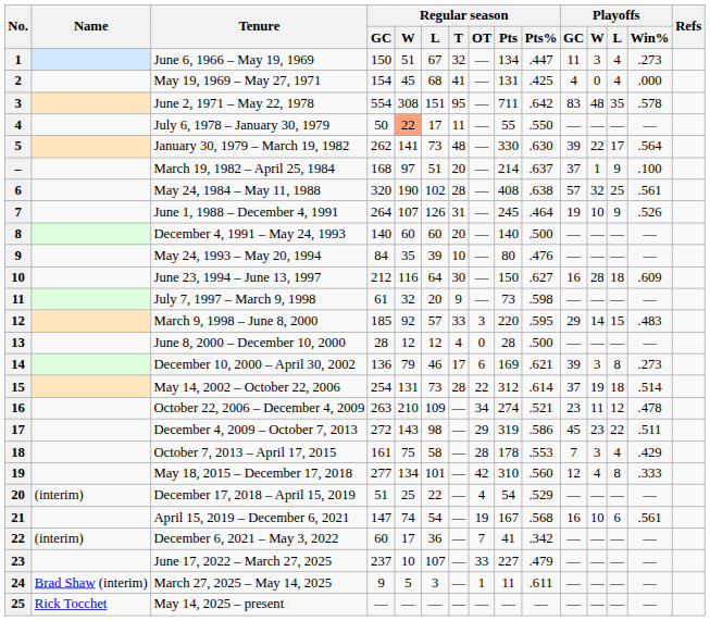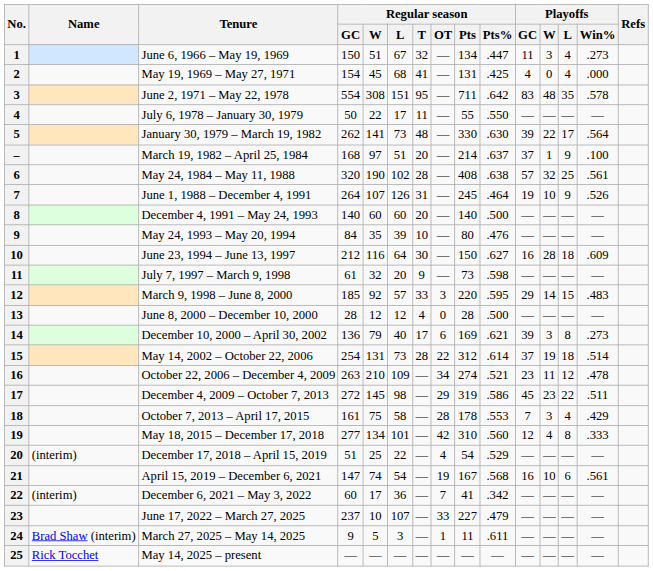 <table class="wikitable plainrowheaders" style="text-align:center;">
 <tr>
 <th scope="col" rowspan="2">No.</th>
 <th scope="col" rowspan="2">Name</th>
 <th scope="col" rowspan="2">Tenure</th>
 <th scope=colgroup colspan=7>Regular season</th>
 <th scope=colgroup colspan=4>Playoffs</th>
 <th scope="col" rowspan="2">Refs</th>
 </tr>
 <tr>
 <th scope="col">GC</th>
 <th scope="col">W</th>
 <th scope="col">L</th>
 <th scope="col">T</th>
 <th scope="col">OT</th>
 <th scope="col">Pts</th>
 <th scope="col">Pts%</th>
 <th scope="col">GC</th>
 <th scope="col">W</th>
 <th scope="col">L</th>
 <th scope="col">Win%</th>
 </tr>
 <tr>
 <th scope="row">1</th>
 <td style="background:#D0E7FF" align="left"></td>
 <td align="left">June 6, 1966 – May 19, 1969</td>
 <td>150</td>
 <td>51</td>
 <td>67</td>
 <td>32</td>
 <td>—</td>
 <td>134</td>
 <td>.447</td>
 <td>11</td>
 <td>3</td>
 <td>4</td>
 <td>.273</td>
 <td></td>
 </tr>
 <tr>
 <th scope="row">2</th>
 <td align="left"></td>
 <td align="left">May 19, 1969 – May 27, 1971</td>
 <td>154</td>
 <td>45</td>
 <td>68</td>
 <td>41</td>
 <td>—</td>
 <td>131</td>
 <td>.425</td>
 <td>4</td>
 <td>0</td>
 <td>4</td>
 <td>.000</td>
 <td></td>
 </tr>
 <tr>
 <th scope="row">3</th>
 <td style="background:#FFE6BD" align="left"></td>
 <td align="left">June 2, 1971 – May 22, 1978</td>
 <td>554</td>
 <td>308</td>
 <td>151</td>
 <td>95</td>
 <td>—</td>
 <td>711</td>
 <td>.642</td>
 <td>83</td>
 <td>48</td>
 <td>35</td>
 <td>.578</td>
 <td></td>
 </tr>
 <tr>
 <th scope="row">4</th>
 <td align="left"></td>
 <td align="left">July 6, 1978 – January 30, 1979</td>
 <td>50</td>
-<td style="background: lightsalmon;">22</td>
+<td>22</td>
 <td>17</td>
 <td>11</td>
 <td>—</td>
 <td>55</td>
 <td>.550</td>
 <td>—</td>
 <td>—</td>
 <td>—</td>
 <td>—</td>
 <td></td>
 </tr>
 <tr>
 <th scope="row">5</th>
 <td style="background:#FFE6BD" align="left"></td>
 <td align="left">January 30, 1979 – March 19, 1982</td>
 <td>262</td>
 <td>141</td>
 <td>73</td>
 <td>48</td>
 <td>—</td>
 <td>330</td>
 <td>.630</td>
 <td>39</td>
 <td>22</td>
 <td>17</td>
 <td>.564</td>
 <td></td>
 </tr>
 <tr>
 <th scope="row" style="font-size: 95%">–</th>
 <td align="left"></td>
 <td align="left">March 19, 1982 – April 25, 1984</td>
 <td>168</td>
 <td>97</td>
 <td>51</td>
 <td>20</td>
 <td>—</td>
 <td>214</td>
 <td>.637</td>
 <td>37</td>
 <td>1</td>
 <td>9</td>
 <td>.100</td>
 <td></td>
 </tr>
 <tr>
 <th scope="row">6</th>
 <td align="left"></td>
 <td align="left">May 24, 1984 – May 11, 1988</td>
 <td>320</td>
 <td>190</td>
 <td>102</td>
 <td>28</td>
 <td>—</td>
 <td>408</td>
 <td>.638</td>
 <td>57</td>
 <td>32</td>
 <td>25</td>
 <td>.561</td>
 <td></td>
 </tr>
 <tr>
 <th scope="row">7</th>
 <td align="left"></td>
 <td align="left">June 1, 1988 – December 4, 1991</td>
 <td>264</td>
 <td>107</td>
 <td>126</td>
 <td>31</td>
 <td>—</td>
 <td>245</td>
 <td>.464</td>
 <td>19</td>
 <td>10</td>
 <td>9</td>
 <td>.526</td>
 <td></td>
 </tr>
 <tr>
 <th scope="row">8</th>
 <td style="background:#ddffdd" align="left"></td>
 <td align="left">December 4, 1991 – May 24, 1993</td>
 <td>140</td>
 <td>60</td>
 <td>60</td>
 <td>20</td>
 <td>—</td>
 <td>140</td>
 <td>.500</td>
 <td>—</td>
 <td>—</td>
 <td>—</td>
 <td>—</td>
 <td></td>
 </tr>
 <tr>
 <th scope="row">9</th>
 <td align="left"></td>
 <td align="left">May 24, 1993 – May 20, 1994</td>
 <td>84</td>
 <td>35</td>
 <td>39</td>
 <td>10</td>
 <td>—</td>
 <td>80</td>
 <td>.476</td>
 <td>—</td>
 <td>—</td>
 <td>—</td>
 <td>—</td>
 <td></td>
 </tr>
 <tr>
 <th scope="row">10</th>
 <td align="left"></td>
 <td align="left">June 23, 1994 – June 13, 1997</td>
 <td>212</td>
 <td>116</td>
 <td>64</td>
 <td>30</td>
 <td>—</td>
 <td>150</td>
 <td>.627</td>
 <td>16</td>
 <td>28</td>
 <td>18</td>
 <td>.609</td>
 <td></td>
 </tr>
 <tr>
 <th scope="row">11</th>
 <td style="background:#ddffdd" align="left"></td>
 <td align="left">July 7, 1997 – March 9, 1998</td>
 <td>61</td>
 <td>32</td>
 <td>20</td>
 <td>9</td>
 <td>—</td>
 <td>73</td>
 <td>.598</td>
 <td>—</td>
 <td>—</td>
 <td>—</td>
 <td>—</td>
 <td></td>
 </tr>
 <tr>
 <th scope="row">12</th>
 <td style="background:#FFE6BD" align="left"></td>
 <td align="left">March 9, 1998 – June 8, 2000</td>
 <td>185</td>
 <td>92</td>
 <td>57</td>
 <td>33</td>
 <td>3</td>
 <td>220</td>
 <td>.595</td>
 <td>29</td>
 <td>14</td>
 <td>15</td>
 <td>.483</td>
 <td></td>
 </tr>
 <tr>
 <th scope="row">13</th>
 <td align="left"></td>
 <td align="left">June 8, 2000 – December 10, 2000</td>
 <td>28</td>
 <td>12</td>
 <td>12</td>
 <td>4</td>
 <td>0</td>
 <td>28</td>
 <td>.500</td>
 <td>—</td>
 <td>—</td>
 <td>—</td>
 <td>—</td>
 <td></td>
 </tr>
 <tr>
 <th scope="row">14</th>
 <td style="background:#ddffdd" align="left"></td>
 <td align="left">December 10, 2000 – April 30, 2002</td>
 <td>136</td>
 <td>79</td>
-<td>46</td>
+<td>40</td>
 <td>17</td>
 <td>6</td>
 <td>169</td>
 <td>.621</td>
 <td>39</td>
 <td>3</td>
 <td>8</td>
 <td>.273</td>
 <td></td>
 </tr>
 <tr>
 <th scope="row">15</th>
 <td style="background:#FFE6BD" align="left"></td>
 <td align="left">May 14, 2002 – October 22, 2006</td>
 <td>254</td>
 <td>131</td>
 <td>73</td>
 <td>28</td>
 <td>22</td>
 <td>312</td>
 <td>.614</td>
 <td>37</td>
 <td>19</td>
 <td>18</td>
 <td>.514</td>
 <td></td>
 </tr>
 <tr>
 <th scope="row">16</th>
 <td align="left"></td>
 <td align="left">October 22, 2006 – December 4, 2009</td>
 <td>263</td>
 <td>210</td>
 <td>109</td>
 <td>—</td>
 <td>34</td>
 <td>274</td>
 <td>.521</td>
 <td>23</td>
 <td>11</td>
 <td>12</td>
 <td>.478</td>
 <td></td>
 </tr>
 <tr>
 <th scope="row">17</th>
 <td align="left"></td>
 <td align="left">December 4, 2009 – October 7, 2013</td>
 <td>272</td>
-<td>143</td>
+<td>145</td>
 <td>98</td>
 <td>—</td>
 <td>29</td>
 <td>319</td>
 <td>.586</td>
 <td>45</td>
 <td>23</td>
 <td>22</td>
 <td>.511</td>
 <td></td>
 </tr>
 <tr>
 <th scope="row">18</th>
 <td align="left"></td>
 <td align="left">October 7, 2013 – April 17, 2015</td>
 <td>161</td>
 <td>75</td>
 <td>58</td>
 <td>—</td>
 <td>28</td>
 <td>178</td>
 <td>.553</td>
 <td>7</td>
 <td>3</td>
 <td>4</td>
 <td>.429</td>
 <td></td>
 </tr>
 <tr>
 <th scope="row">19</th>
 <td align="left"></td>
 <td align="left">May 18, 2015 – December 17, 2018</td>
 <td>277</td>
 <td>134</td>
 <td>101</td>
 <td>—</td>
 <td>42</td>
 <td>310</td>
 <td>.560</td>
 <td>12</td>
 <td>4</td>
 <td>8</td>
 <td>.333</td>
 <td></td>
 </tr>
 <tr>
 <th scope="row">20</th>
 <td align="left"> (interim)</td>
 <td align="left">December 17, 2018 – April 15, 2019</td>
 <td>51</td>
 <td>25</td>
 <td>22</td>
 <td>—</td>
 <td>4</td>
 <td>54</td>
 <td>.529</td>
 <td>—</td>
 <td>—</td>
 <td>—</td>
 <td>—</td>
 <td></td>
 </tr>
 <tr>
 <th scope="row">21</th>
 <td align="left"></td>
 <td align="left">April 15, 2019 – December 6, 2021</td>
 <td>147</td>
 <td>74</td>
 <td>54</td>
 <td>—</td>
 <td>19</td>
 <td>167</td>
 <td>.568</td>
 <td>16</td>
 <td>10</td>
 <td>6</td>
 <td>.561</td>
 <td></td>
 </tr>
 <tr>
 <th scope="row">22</th>
 <td align="left"> (interim)</td>
 <td align="left">December 6, 2021 – May 3, 2022</td>
 <td>60</td>
 <td>17</td>
 <td>36</td>
 <td>—</td>
 <td>7</td>
 <td>41</td>
 <td>.342</td>
 <td>—</td>
 <td>—</td>
 <td>—</td>
 <td>—</td>
 <td></td>
 </tr>
 <tr>
 <th scope="row">23</th>
 <td align="left"></td>
 <td align="left">June 17, 2022 – March 27, 2025</td>
 <td>237</td>
 <td>10</td>
 <td>107</td>
 <td>—</td>
 <td>33</td>
 <td>227</td>
 <td>.479</td>
 <td>—</td>
 <td>—</td>
 <td>—</td>
 <td>—</td>
 <td></td>
 </tr>
 <tr>
 <th scope="row">24</th>
 <td align="left"><a href='#'>Brad Shaw</a> (interim)</td>
 <td align="left">March 27, 2025 – May 14, 2025</td>
 <td>9</td>
 <td>5</td>
 <td>3</td>
 <td>—</td>
 <td>1</td>
 <td>11</td>
 <td>.611</td>
 <td>—</td>
 <td>—</td>
 <td>—</td>
 <td>—</td>
 <td></td>
 </tr>
 <tr>
 <th scope="row">25</th>
 <td align="left"><a href='#'>Rick Tocchet</a></td>
 <td align="left">May 14, 2025 – present</td>
 <td>—</td>
 <td>—</td>
 <td>—</td>
 <td>—</td>
 <td>—</td>
 <td>—</td>
 <td>—</td>
 <td>—</td>
 <td>—</td>
 <td>—</td>
 <td>—</td>
 <td></td>
 </tr>
 </table>
